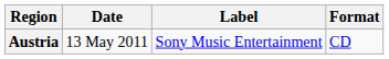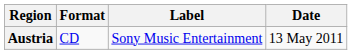 <table class="wikitable plainrowheaders">
 <tr>
 <th scope="col">Region</th>
+<th scope="col">Format</th>
+<th scope="col">Label</th>
 <th scope="col">Date</th>
-<th scope="col">Label</th>
-<th scope="col">Format</th>
 </tr>
 <tr>
 <th scope="row">Austria</th>
+<td><a href='#'>CD</a></td>
+<td><a href='#'>Sony Music Entertainment</a></td>
 <td>13 May 2011</td>
-<td><a href='#'>Sony Music Entertainment</a></td>
-<td><a href='#'>CD</a></td>
 </tr>
 </table>
